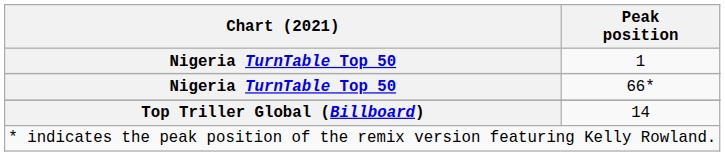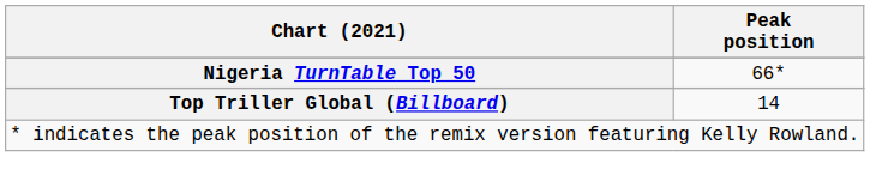 <table class=" wikitable sortable plainrowheaders" style="text-align:center">
 <tr>
 <th>Chart (2021)</th>
 <th>Peak<br>position</th>
-</tr>
-<tr>
-<th scope="row">Nigeria <a href='#'><em>TurnTable</em> Top 50</a></th>
-<td style="text-align:center;">1</td>
 </tr>
 <tr>
 </tr>
 <tr>
 <th scope="row">Nigeria <a href='#'><em>TurnTable</em> Top 50</a></th>
 <td style="text-align:center;">66*</td>
 </tr>
 <tr>
 </tr>
 <tr>
 <th scope="row">Top Triller Global (<em><a href='#'>Billboard</a></em>)</th>
 <td>14</td>
 </tr>
 <tr>
 <td colspan="2">* indicates the peak position of the remix version featuring Kelly Rowland.</td>
 </tr>
 </table>
